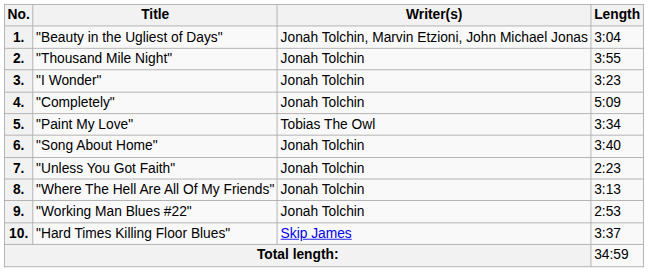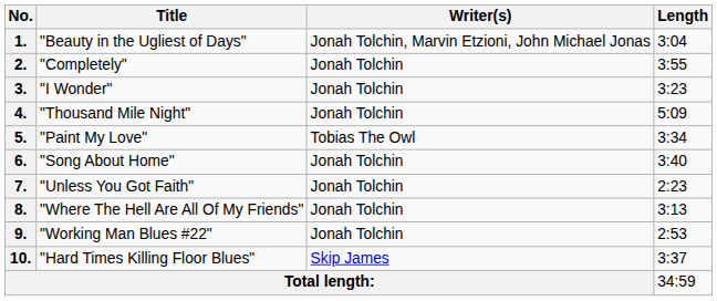 <table class="wikitable">
 <tr>
 <th><abbr>No.</abbr></th>
 <th>Title</th>
 <th>Writer(s)</th>
 <th>Length</th>
 </tr>
 <tr>
 <th>1.</th>
 <td>"Beauty in the Ugliest of Days"</td>
 <td>Jonah Tolchin, Marvin Etzioni,  John Michael Jonas</td>
 <td>3:04</td>
 </tr>
 <tr>
 <th>2.</th>
-<td>"Thousand Mile Night"</td>
+<td>"Completely"</td>
 <td>Jonah Tolchin</td>
 <td>3:55</td>
 </tr>
 <tr>
 <th>3.</th>
 <td>"I Wonder"</td>
 <td>Jonah Tolchin</td>
 <td>3:23</td>
 </tr>
 <tr>
 <th>4.</th>
-<td>"Completely"</td>
+<td>"Thousand Mile Night"</td>
 <td>Jonah Tolchin</td>
 <td>5:09</td>
 </tr>
 <tr>
 <th>5.</th>
 <td>"Paint My Love"</td>
 <td>Tobias The Owl</td>
 <td>3:34</td>
 </tr>
 <tr>
 <th>6.</th>
 <td>"Song About Home"</td>
 <td>Jonah Tolchin</td>
 <td>3:40</td>
 </tr>
 <tr>
 <th>7.</th>
 <td>"Unless You Got Faith"</td>
 <td>Jonah Tolchin</td>
 <td>2:23</td>
 </tr>
 <tr>
 <th>8.</th>
 <td>"Where The Hell Are All Of My Friends"</td>
 <td>Jonah Tolchin</td>
 <td>3:13</td>
 </tr>
 <tr>
 <th>9.</th>
 <td>"Working Man Blues #22"</td>
 <td>Jonah Tolchin</td>
 <td>2:53</td>
 </tr>
 <tr>
 <th>10.</th>
 <td>"Hard Times Killing Floor Blues"</td>
 <td><a href='#'>Skip James</a></td>
 <td>3:37</td>
 </tr>
 <tr>
 <th colspan="3">Total length:</th>
 <td>34:59</td>
 </tr>
 </table>
